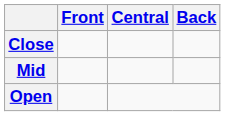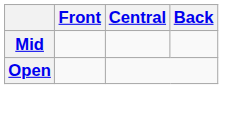 <table class="wikitable" style="text-align: center;">
 <tr>
 <th></th>
 <th><a href='#'>Front</a></th>
 <th><a href='#'>Central</a></th>
 <th><a href='#'>Back</a></th>
-</tr>
-<tr>
-<th><a href='#'>Close</a></th>
-<td></td>
-<td></td>
-<td></td>
 </tr>
 <tr>
 <th><a href='#'>Mid</a></th>
 <td></td>
 <td></td>
 <td></td>
 </tr>
 <tr>
 <th><a href='#'>Open</a></th>
 <td></td>
 <td colspan=2></td>
 </tr>
 </table>
